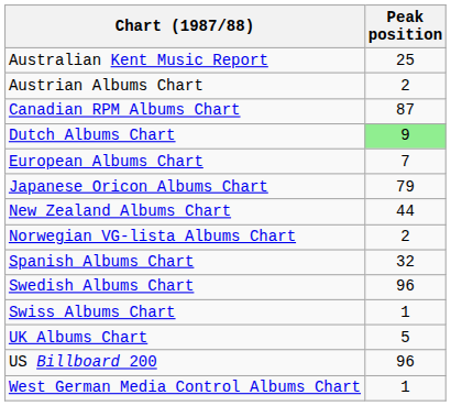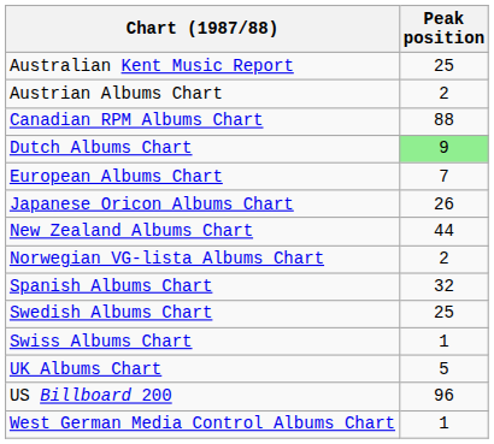 <table class="wikitable sortable" style="text-align:center;">
 <tr>
 <th>Chart (1987/88)</th>
 <th>Peak<br>position</th>
 </tr>
 <tr>
 <td align="left">Australian <a href='#'>Kent Music Report</a></td>
 <td>25</td>
 </tr>
 <tr>
 <td align="left">Austrian Albums Chart</td>
 <td>2</td>
 </tr>
 <tr>
 <td align="left"><a href='#'>Canadian RPM Albums Chart</a></td>
-<td>87</td>
+<td>88</td>
 </tr>
 <tr>
 <td align="left"><a href='#'>Dutch Albums Chart</a></td>
 <td style="background: lightgreen;">9</td>
 </tr>
 <tr>
 <td align="left"><a href='#'>European Albums Chart</a></td>
 <td>7</td>
 </tr>
 <tr>
 <td align="left"><a href='#'>Japanese Oricon Albums Chart</a></td>
-<td>79</td>
+<td>26</td>
 </tr>
 <tr>
 <td align="left"><a href='#'>New Zealand Albums Chart</a></td>
 <td>44</td>
 </tr>
 <tr>
 <td align="left"><a href='#'>Norwegian VG-lista Albums Chart</a></td>
 <td>2</td>
 </tr>
 <tr>
 <td align="left"><a href='#'>Spanish Albums Chart</a></td>
 <td>32</td>
 </tr>
 <tr>
 <td align="left"><a href='#'>Swedish Albums Chart</a></td>
-<td>96</td>
+<td>25</td>
 </tr>
 <tr>
 <td align="left"><a href='#'>Swiss Albums Chart</a></td>
 <td>1</td>
 </tr>
 <tr>
 <td align="left"><a href='#'>UK Albums Chart</a></td>
 <td>5</td>
 </tr>
 <tr>
 <td align="left">US <a href='#'><em>Billboard</em> 200</a></td>
 <td>96</td>
 </tr>
 <tr>
 <td align="left"><a href='#'>West German Media Control Albums Chart</a></td>
 <td>1</td>
 </tr>
 </table>
